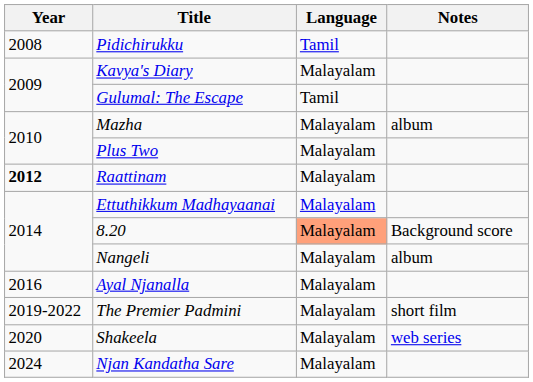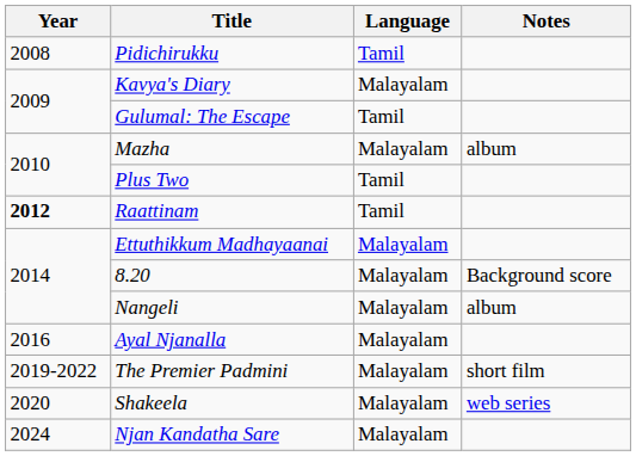 <table class="wikitable" style="width:500px;">
 <tr>
 <th>Year</th>
 <th>Title</th>
 <th>Language</th>
 <th>Notes</th>
 </tr>
 <tr>
 <td>2008</td>
 <td><em><a href='#'>Pidichirukku</a></em></td>
 <td><a href='#'>Tamil</a></td>
 <td></td>
 </tr>
 <tr>
 <td rowspan="2">2009</td>
 <td><em><a href='#'>Kavya's Diary</a></em></td>
 <td>Malayalam</td>
 <td></td>
 </tr>
 <tr>
 <td><em><a href='#'>Gulumal: The Escape</a></em></td>
 <td>Tamil</td>
 <td></td>
 </tr>
 <tr>
 <td rowspan=2>2010</td>
 <td><em>Mazha</em></td>
 <td>Malayalam</td>
 <td>album</td>
 </tr>
 <tr>
 <td><em><a href='#'>Plus Two</a></em></td>
-<td>Malayalam</td>
+<td>Tamil</td>
 <td></td>
 </tr>
 <tr>
 <td><strong>2012</strong></td>
 <td><em><a href='#'>Raattinam</a></em></td>
-<td>Malayalam</td>
+<td>Tamil</td>
 <td></td>
 </tr>
 <tr>
 <td rowspan="3">2014</td>
 <td><em><a href='#'>Ettuthikkum Madhayaanai</a></em></td>
 <td><a href='#'>Malayalam</a></td>
 <td></td>
 </tr>
 <tr>
 <td><em>8.20</em></td>
-<td style="background: lightsalmon;">Malayalam</td>
+<td>Malayalam</td>
 <td>Background score</td>
 </tr>
 <tr>
 <td><em>Nangeli</em></td>
 <td>Malayalam</td>
 <td>album</td>
 </tr>
 <tr>
 <td>2016</td>
 <td><em><a href='#'>Ayal Njanalla</a></em></td>
 <td>Malayalam</td>
 <td></td>
 </tr>
 <tr>
 <td>2019-2022</td>
 <td><em>The Premier Padmini</em></td>
 <td>Malayalam</td>
 <td>short film</td>
 </tr>
 <tr>
 <td>2020</td>
 <td><em>Shakeela</em></td>
 <td>Malayalam</td>
 <td><a href='#'>web series</a></td>
 </tr>
 <tr>
 <td>2024</td>
 <td><em><a href='#'>Njan Kandatha Sare</a></em></td>
 <td>Malayalam</td>
 <td></td>
 </tr>
 </table>
